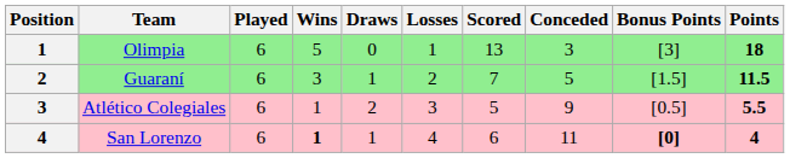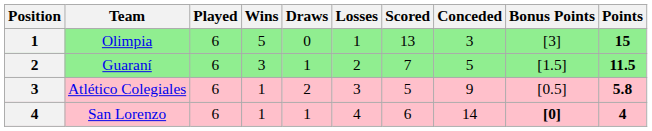 <table class="wikitable" style="text-align:center">
 <tr>
 <th>Position</th>
 <th>Team</th>
 <th>Played</th>
 <th>Wins</th>
 <th>Draws</th>
 <th>Losses</th>
 <th>Scored</th>
 <th>Conceded</th>
 <th>Bonus Points</th>
 <th>Points</th>
 </tr>
 <tr style="background:lightgreen;">
 <th>1</th>
 <td><a href='#'>Olimpia</a></td>
 <td>6</td>
 <td>5</td>
 <td>0</td>
 <td>1</td>
 <td>13</td>
 <td>3</td>
 <td>[3]</td>
-<td><strong>18</strong></td>
+<td><strong>15</strong></td>
 </tr>
 <tr style="background:lightgreen;">
 <th>2</th>
 <td><a href='#'>Guaraní</a></td>
 <td>6</td>
 <td>3</td>
 <td>1</td>
 <td>2</td>
 <td>7</td>
 <td>5</td>
 <td>[1.5]</td>
 <td><strong>11.5</strong></td>
 </tr>
 <tr style="background:pink;">
 <th>3</th>
 <td><a href='#'>Atlético Colegiales</a></td>
 <td>6</td>
 <td>1</td>
 <td>2</td>
 <td>3</td>
 <td>5</td>
 <td>9</td>
 <td>[0.5]</td>
-<td><strong>5.5</strong></td>
+<td><strong>5.8</strong></td>
 </tr>
 <tr style="background:pink;">
 <th>4</th>
 <td><a href='#'>San Lorenzo</a></td>
 <td>6</td>
-<td><strong>1</strong></td>
+<td>1</td>
 <td>1</td>
 <td>4</td>
 <td>6</td>
-<td>11</td>
+<td>14</td>
 <td><strong>[0]</strong></td>
 <td><strong>4</strong></td>
 </tr>
 </table>
